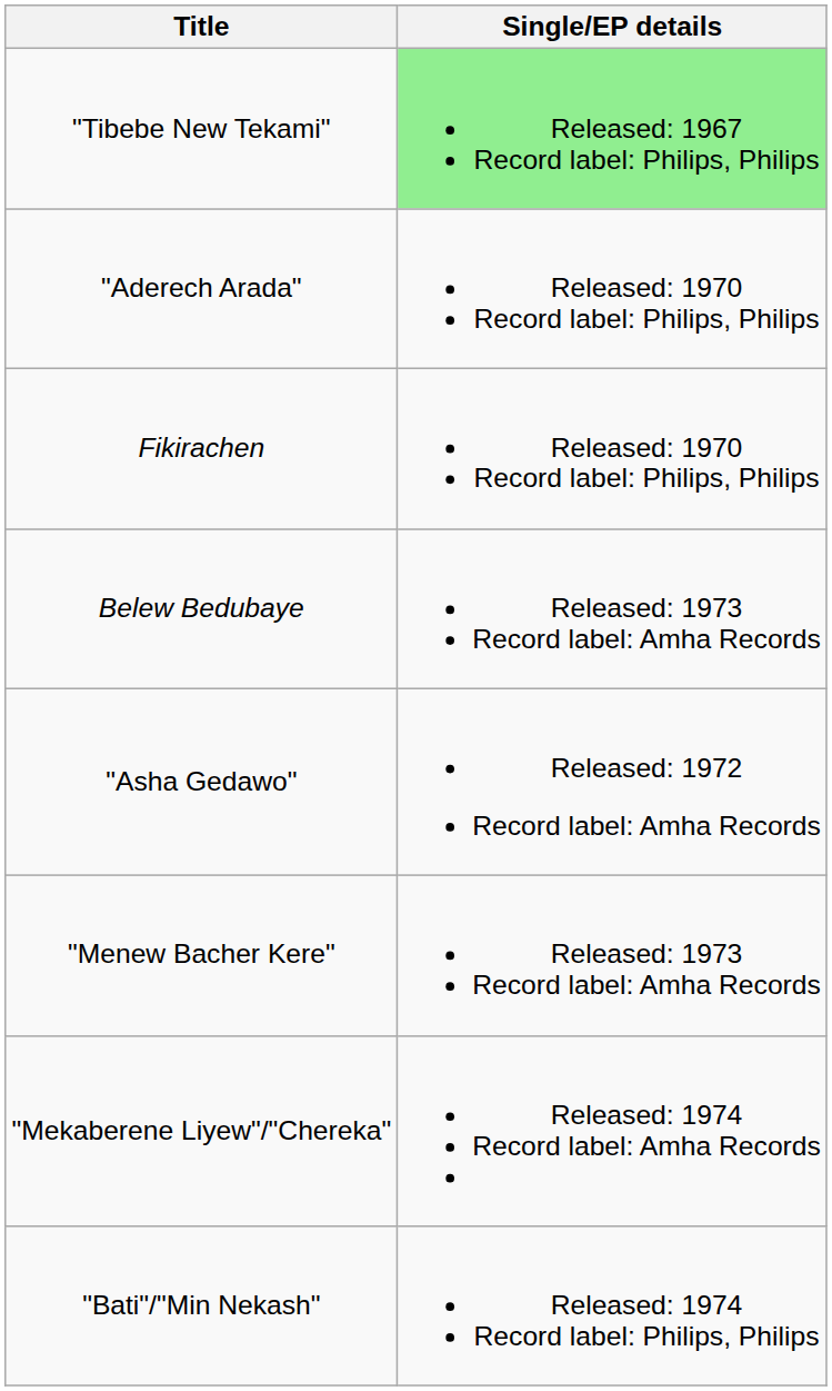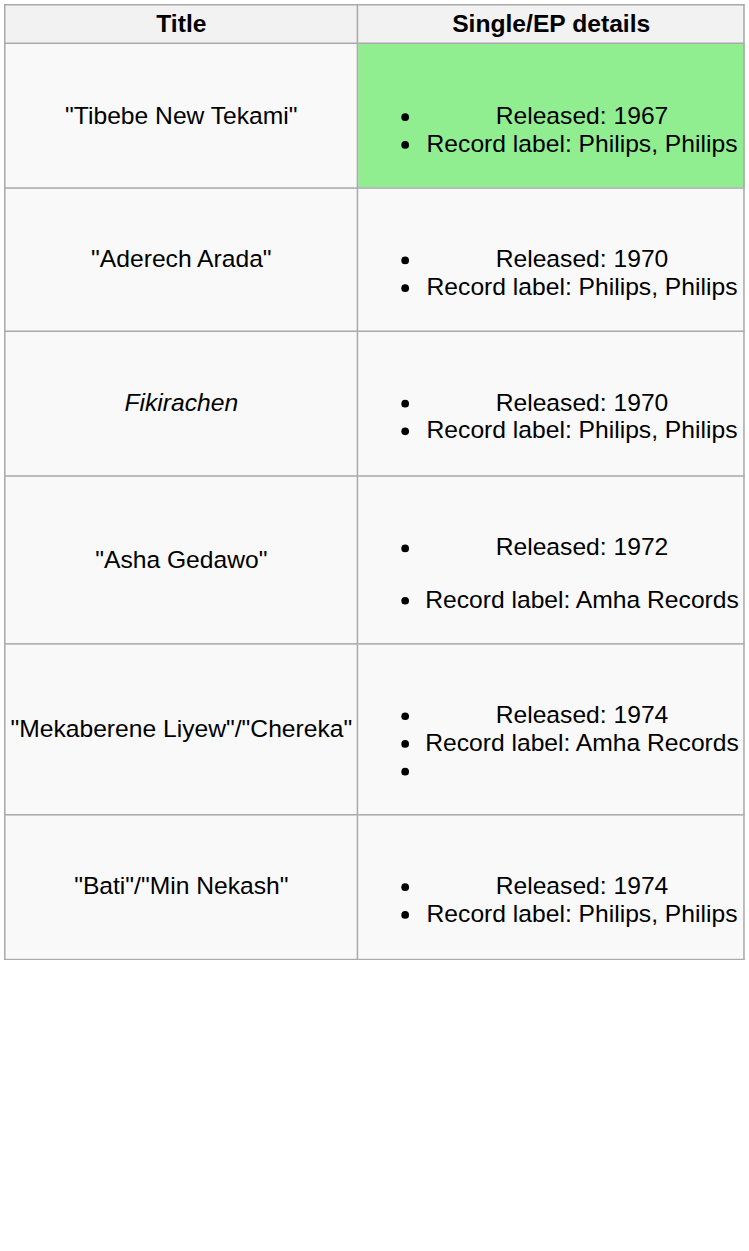 <table class="wikitable mw-collapsible plainrowheaders" style="text-align:center;">
 <tr>
 <th>Title</th>
 <th scope="col" style="padding:0 8px;">Single/EP details</th>
 </tr>
 <tr>
 <td>"Tibebe New Tekami"</td>
 <td style="background: lightgreen;"><br><ul><li>Released: 1967</li><li>Record label: Philips, Philips</li></ul></td>
 </tr>
 <tr>
 <td>"Aderech Arada"</td>
 <td><br><ul><li>Released: 1970</li><li>Record label: Philips, Philips</li></ul></td>
 </tr>
 <tr>
 <td><em>Fikirachen</em></td>
 <td><br><ul><li>Released: 1970</li><li>Record label: Philips, Philips</li></ul></td>
 </tr>
 <tr>
-<td><em>Belew Bedubaye</em></td>
-<td><br><ul><li>Released: 1973</li><li>Record label: Amha Records</li></ul></td>
-</tr>
-<tr>
 <td>"Asha Gedawo"</td>
 <td><br><ul><li>Released: 1972</li></ul><ul><li>Record label: Amha Records</li></ul></td>
-</tr>
-<tr>
-<td>"Menew Bacher Kere"</td>
-<td><br><ul><li>Released: 1973</li><li>Record label: Amha Records</li></ul></td>
 </tr>
 <tr>
 <td>"Mekaberene Liyew"/"Chereka"</td>
 <td><br><ul><li>Released: 1974</li><li>Record label: Amha Records</li><li></li></ul></td>
 </tr>
 <tr>
 <td>"Bati"/"Min Nekash"</td>
 <td><br><ul><li>Released: 1974</li><li>Record label: Philips, Philips</li></ul></td>
 </tr>
 </table>
